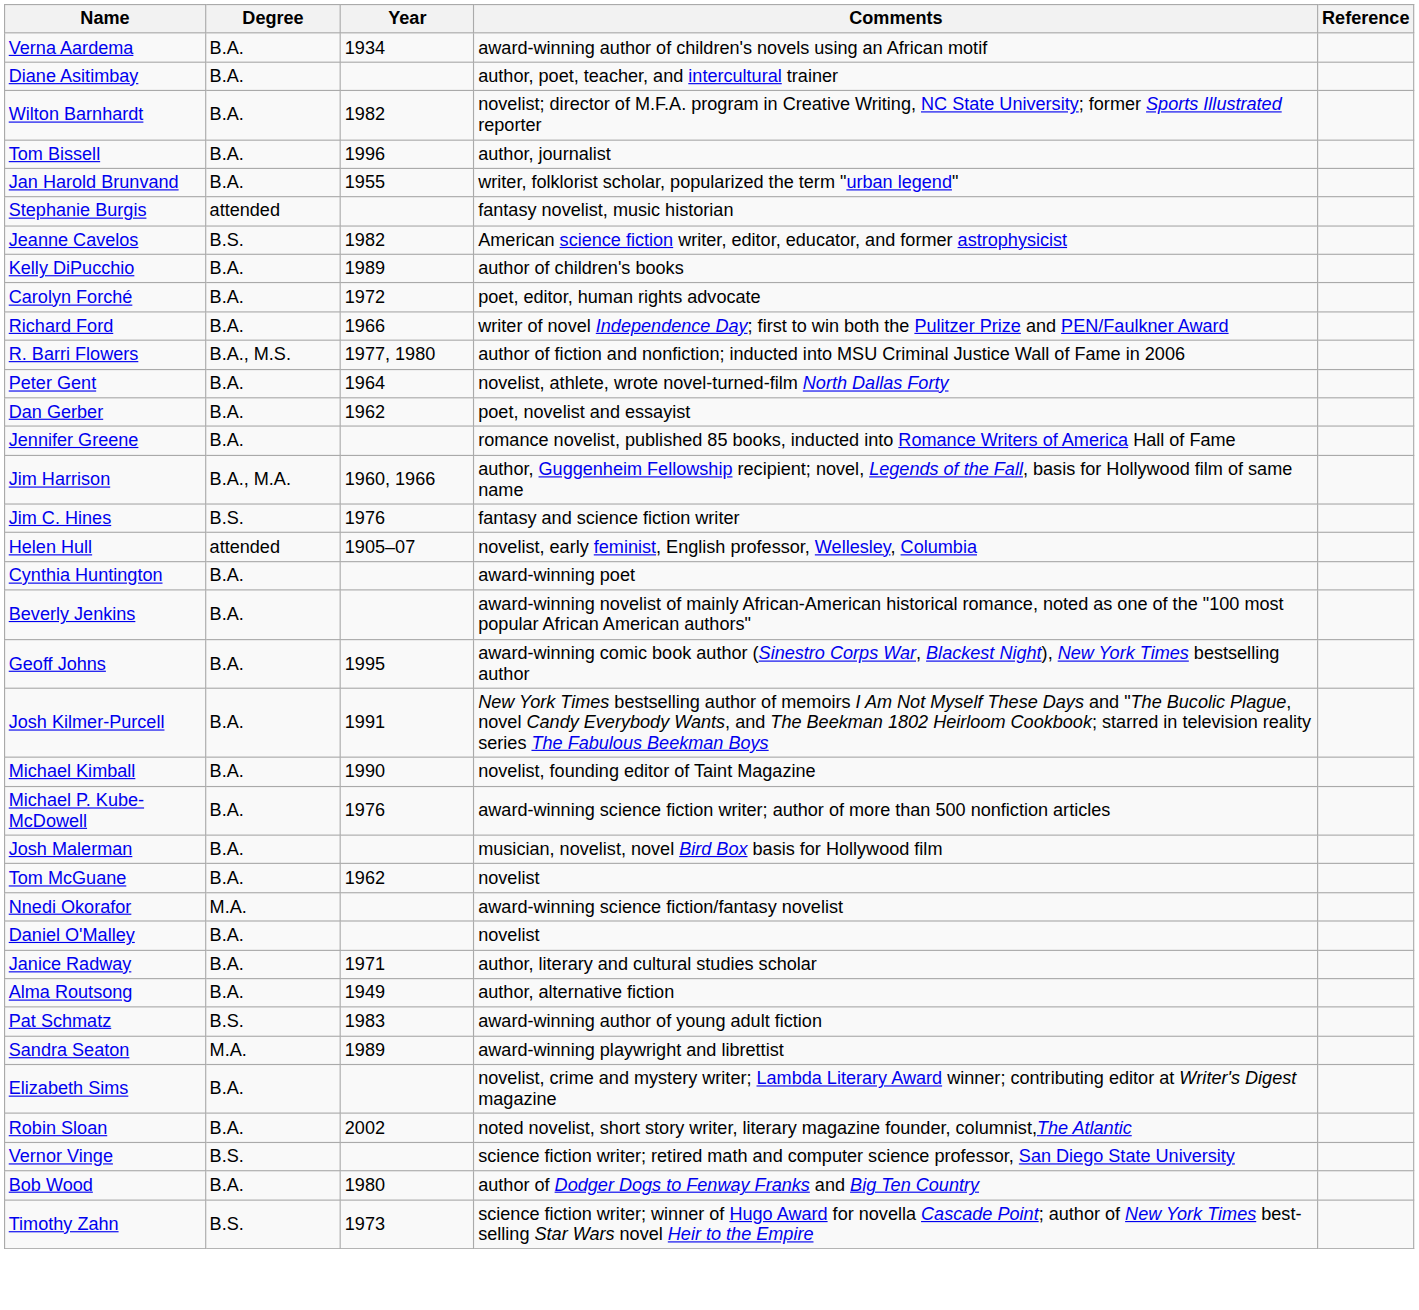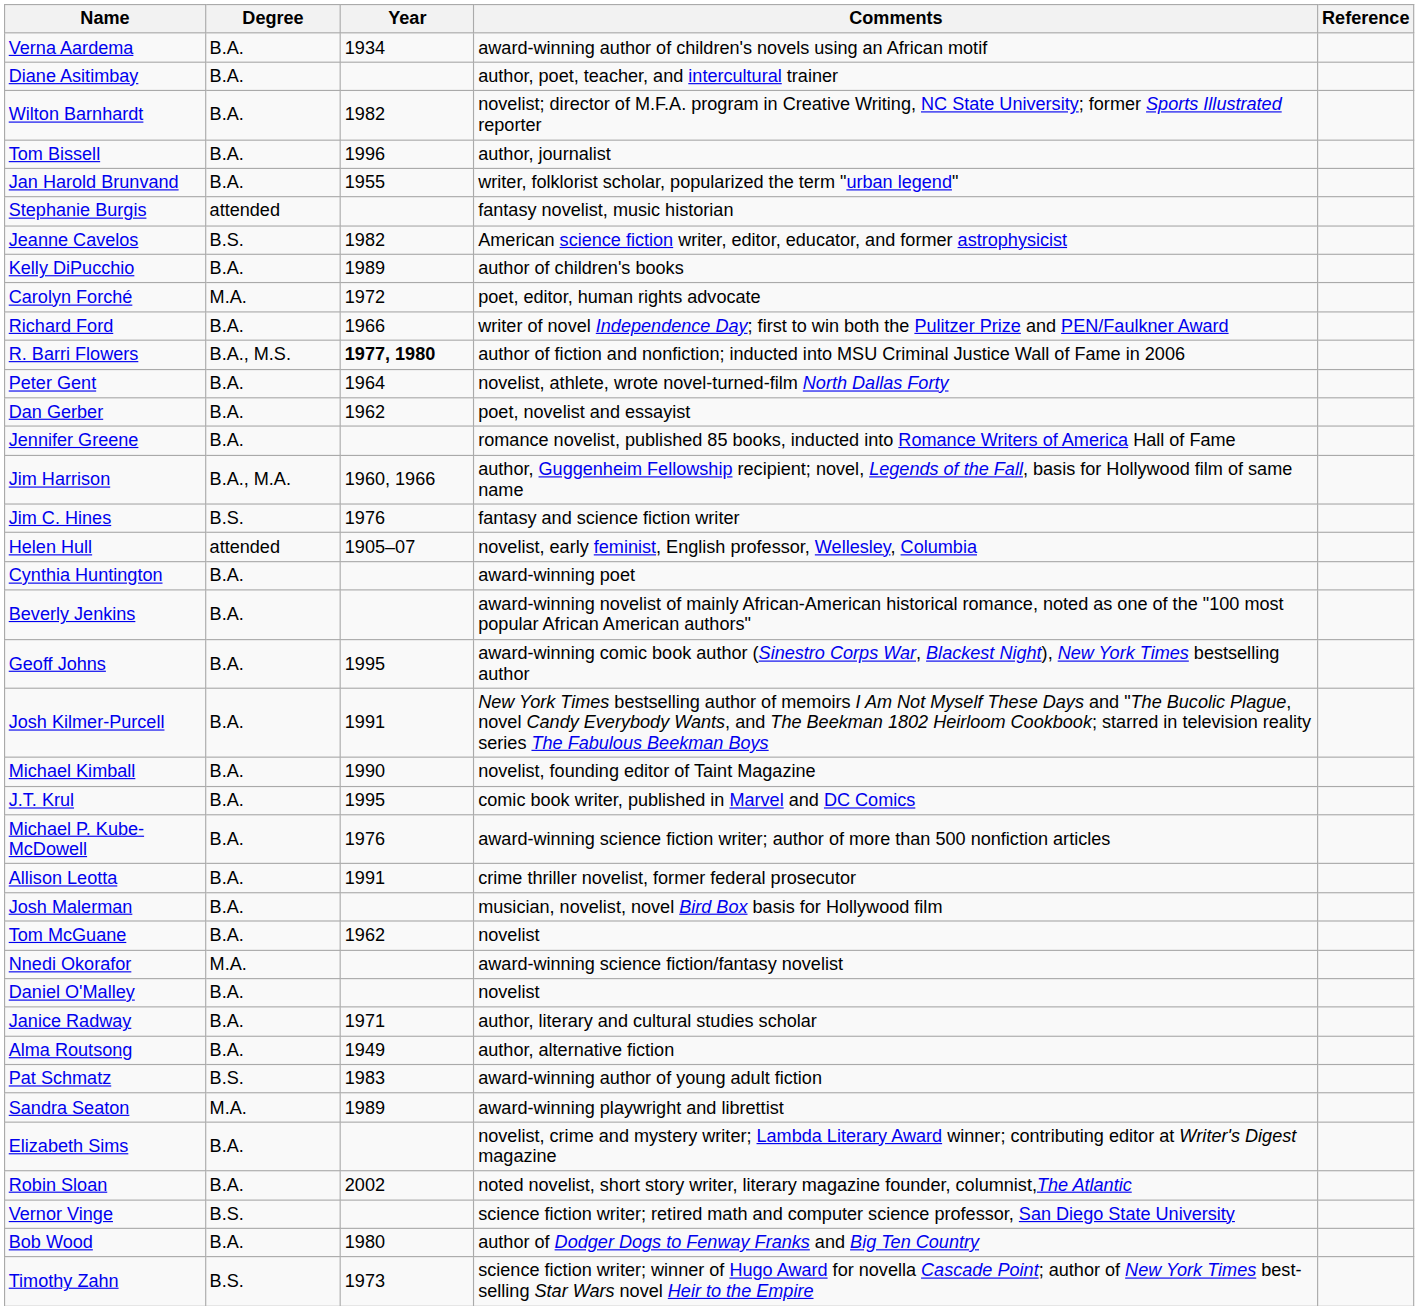 <table class="wikitable sortable">
 <tr>
 <th style="width:15%;">Name</th>
 <th style="width:10%;">Degree</th>
 <th style="width:10%;">Year</th>
 <th style="width:65%;">Comments</th>
 <th style="width:5%;">Reference</th>
 </tr>
 <tr>
 <td><a href='#'>Verna Aardema</a></td>
 <td>B.A.</td>
 <td>1934</td>
 <td>award-winning author of children's novels using an African motif</td>
 <td></td>
 </tr>
 <tr>
 <td><a href='#'>Diane Asitimbay</a></td>
 <td>B.A.</td>
 <td></td>
 <td>author, poet, teacher, and <a href='#'>intercultural</a> trainer</td>
 <td></td>
 </tr>
 <tr>
 <td><a href='#'>Wilton Barnhardt</a></td>
 <td>B.A.</td>
 <td>1982</td>
 <td>novelist; director of M.F.A. program in Creative Writing, <a href='#'>NC State University</a>; former <em><a href='#'>Sports Illustrated</a></em> reporter</td>
 <td></td>
 </tr>
 <tr>
 <td><a href='#'>Tom Bissell</a></td>
 <td>B.A.</td>
 <td>1996</td>
 <td>author, journalist</td>
 <td></td>
 </tr>
 <tr>
 <td><a href='#'>Jan Harold Brunvand</a></td>
 <td>B.A.</td>
 <td>1955</td>
 <td>writer, folklorist scholar, popularized the term "<a href='#'>urban legend</a>"</td>
 <td></td>
 </tr>
 <tr>
 <td><a href='#'>Stephanie Burgis</a></td>
 <td>attended</td>
 <td></td>
 <td>fantasy novelist, music historian</td>
 <td></td>
 </tr>
 <tr>
 <td><a href='#'>Jeanne Cavelos</a></td>
 <td>B.S.</td>
 <td>1982</td>
 <td>American <a href='#'>science fiction</a> writer, editor, educator, and former <a href='#'>astrophysicist</a></td>
 <td></td>
 </tr>
 <tr>
 <td><a href='#'>Kelly DiPucchio</a></td>
 <td>B.A.</td>
 <td>1989</td>
 <td>author of children's books</td>
 <td></td>
 </tr>
 <tr>
 <td><a href='#'>Carolyn Forché</a></td>
-<td>B.A.</td>
+<td>M.A.</td>
 <td>1972</td>
 <td>poet, editor, human rights advocate</td>
 <td></td>
 </tr>
 <tr>
 <td><a href='#'>Richard Ford</a></td>
 <td>B.A.</td>
 <td>1966</td>
 <td>writer of novel <em><a href='#'>Independence Day</a></em>; first to win both the <a href='#'>Pulitzer Prize</a> and <a href='#'>PEN/Faulkner Award</a></td>
 <td></td>
 </tr>
 <tr>
 <td><a href='#'>R. Barri Flowers</a></td>
 <td>B.A., M.S.</td>
-<td>1977, 1980</td>
+<td><strong>1977, 1980</strong></td>
 <td>author of fiction and nonfiction; inducted into MSU Criminal Justice Wall of Fame in 2006</td>
 <td></td>
 </tr>
 <tr>
 <td><a href='#'>Peter Gent</a></td>
 <td>B.A.</td>
 <td>1964</td>
 <td>novelist, athlete, wrote novel-turned-film <em><a href='#'>North Dallas Forty</a></em></td>
 <td></td>
 </tr>
 <tr>
 <td><a href='#'>Dan Gerber</a></td>
 <td>B.A.</td>
 <td>1962</td>
 <td>poet, novelist and essayist</td>
 <td></td>
 </tr>
 <tr>
 <td><a href='#'>Jennifer Greene</a></td>
 <td>B.A.</td>
 <td></td>
 <td>romance novelist, published 85 books, inducted into <a href='#'>Romance Writers of America</a> Hall of Fame</td>
 <td></td>
 </tr>
 <tr>
 <td><a href='#'>Jim Harrison</a></td>
 <td>B.A., M.A.</td>
 <td>1960, 1966</td>
 <td>author, <a href='#'>Guggenheim Fellowship</a> recipient; novel, <em><a href='#'>Legends of the Fall</a></em>, basis for Hollywood film of same name</td>
 <td></td>
 </tr>
 <tr>
 <td><a href='#'>Jim C. Hines</a></td>
 <td>B.S.</td>
 <td>1976</td>
 <td>fantasy and science fiction writer</td>
 <td></td>
 </tr>
 <tr>
 <td><a href='#'>Helen Hull</a></td>
 <td>attended</td>
 <td>1905–07</td>
 <td>novelist, early <a href='#'>feminist</a>, English professor, <a href='#'>Wellesley</a>, <a href='#'>Columbia</a></td>
 <td></td>
 </tr>
 <tr>
 <td><a href='#'>Cynthia Huntington</a></td>
 <td>B.A.</td>
 <td></td>
 <td>award-winning poet</td>
 <td></td>
 </tr>
 <tr>
 <td><a href='#'>Beverly Jenkins</a></td>
 <td>B.A.</td>
 <td></td>
 <td>award-winning novelist of mainly African-American historical romance, noted as one of the "100 most popular African American authors"</td>
 <td></td>
 </tr>
 <tr>
 <td><a href='#'>Geoff Johns</a></td>
 <td>B.A.</td>
 <td>1995</td>
 <td>award-winning comic book author (<em><a href='#'>Sinestro Corps War</a></em>, <em><a href='#'>Blackest Night</a></em>), <em><a href='#'>New York Times</a></em> bestselling author</td>
 <td></td>
 </tr>
 <tr>
 <td><a href='#'>Josh Kilmer-Purcell</a></td>
 <td>B.A.</td>
 <td>1991</td>
 <td><em>New York Times</em> bestselling author of memoirs <em>I Am Not Myself These Days</em> and "<em>The Bucolic Plague</em>, novel <em>Candy Everybody Wants</em>, and <em>The Beekman 1802 Heirloom Cookbook</em>; starred in television reality series <em><a href='#'>The Fabulous Beekman Boys</a></em></td>
 <td></td>
 </tr>
 <tr>
 <td><a href='#'>Michael Kimball</a></td>
 <td>B.A.</td>
 <td>1990</td>
 <td>novelist, founding editor of Taint Magazine</td>
 <td></td>
 </tr>
 <tr>
+<td><a href='#'>J.T. Krul</a></td>
+<td>B.A.</td>
+<td>1995</td>
+<td>comic book writer, published in <a href='#'>Marvel</a> and <a href='#'>DC Comics</a></td>
+<td></td>
+</tr>
+<tr>
 <td><a href='#'>Michael P. Kube-McDowell</a></td>
 <td>B.A.</td>
 <td>1976</td>
 <td>award-winning science fiction writer; author of more than 500 nonfiction articles</td>
+<td></td>
+</tr>
+<tr>
+<td><a href='#'>Allison Leotta</a></td>
+<td>B.A.</td>
+<td>1991</td>
+<td>crime thriller novelist, former federal prosecutor</td>
 <td></td>
 </tr>
 <tr>
 <td><a href='#'>Josh Malerman</a></td>
 <td>B.A.</td>
 <td></td>
 <td>musician, novelist, novel <em><a href='#'>Bird Box</a></em> basis for Hollywood film</td>
 <td></td>
 </tr>
 <tr>
 <td><a href='#'>Tom McGuane</a></td>
 <td>B.A.</td>
 <td>1962</td>
 <td>novelist</td>
 <td></td>
 </tr>
 <tr>
 <td><a href='#'>Nnedi Okorafor</a></td>
 <td>M.A.</td>
 <td></td>
 <td>award-winning science fiction/fantasy novelist</td>
 <td></td>
 </tr>
 <tr>
 <td><a href='#'>Daniel O'Malley</a></td>
 <td>B.A.</td>
 <td></td>
 <td>novelist</td>
 <td></td>
 </tr>
 <tr>
 <td><a href='#'>Janice Radway</a></td>
 <td>B.A.</td>
 <td>1971</td>
 <td>author, literary and cultural studies scholar</td>
 <td></td>
 </tr>
 <tr>
 <td><a href='#'>Alma Routsong</a></td>
 <td>B.A.</td>
 <td>1949</td>
 <td>author, alternative fiction</td>
 <td></td>
 </tr>
 <tr>
 <td><a href='#'>Pat Schmatz</a></td>
 <td>B.S.</td>
 <td>1983</td>
 <td>award-winning author of young adult fiction</td>
 <td></td>
 </tr>
 <tr>
 <td><a href='#'>Sandra Seaton</a></td>
 <td>M.A.</td>
 <td>1989</td>
 <td>award-winning playwright and librettist</td>
 <td></td>
 </tr>
 <tr>
 <td><a href='#'>Elizabeth Sims</a></td>
 <td>B.A.</td>
 <td></td>
 <td>novelist, crime and mystery writer; <a href='#'>Lambda Literary Award</a> winner; contributing editor at <em>Writer's Digest</em> magazine</td>
 <td></td>
 </tr>
 <tr>
 <td><a href='#'>Robin Sloan</a></td>
 <td>B.A.</td>
 <td>2002</td>
 <td>noted novelist, short story writer, literary magazine founder, columnist,<em><a href='#'>The Atlantic</a></em></td>
 <td></td>
 </tr>
 <tr>
 <td><a href='#'>Vernor Vinge</a></td>
 <td>B.S.</td>
 <td></td>
 <td>science fiction writer; retired math and computer science professor, <a href='#'>San Diego State University</a></td>
 <td></td>
 </tr>
 <tr>
 <td><a href='#'>Bob Wood</a></td>
 <td>B.A.</td>
 <td>1980</td>
 <td>author of <em><a href='#'>Dodger Dogs to Fenway Franks</a></em> and <em><a href='#'>Big Ten Country</a></em></td>
 <td></td>
 </tr>
 <tr>
 <td><a href='#'>Timothy Zahn</a></td>
 <td>B.S.</td>
 <td>1973</td>
 <td>science fiction writer; winner of <a href='#'>Hugo Award</a> for novella <em><a href='#'>Cascade Point</a></em>; author of <em><a href='#'>New York Times</a></em> best-selling <em>Star Wars</em> novel <em><a href='#'>Heir to the Empire</a></em></td>
 <td></td>
 </tr>
 </table>
